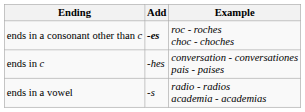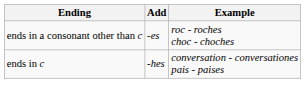 <table class="wikitable">
 <tr>
 <th>Ending</th>
 <th>Add</th>
 <th>Example</th>
 </tr>
 <tr>
 <td>ends in a consonant other than <em>c</em></td>
-<td><strong><em>-es</em></strong></td>
+<td><em>-es</em></td>
 <td><em>roc</em> - <em>roches</em> <br> <em>choc</em> - <em>choches</em></td>
 </tr>
 <tr>
 <td>ends in <em>c</em></td>
 <td><em>-hes</em></td>
 <td><em>conversation</em> - <em>conversationes</em> <br> <em>pais</em> - <em>paises</em></td>
 </tr>
-<tr>
-<td>ends in a vowel</td>
-<td><em>-s</em></td>
-<td><em>radio</em> - <em>radios</em> <br> <em>academia</em> - <em>academias</em></td>
-</tr>
 </table>
